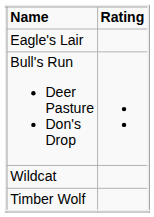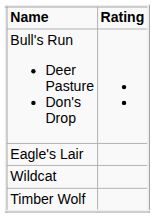 <table class="wikitable" style="margin:10px; float:left; border: inset; border-collapse:collapse;" border="2" width="17.5%">
 <tr>
 <td><strong>Name</strong></td>
 <td><strong>Rating</strong></td>
 </tr>
 <tr>
+<td>Bull's Run<br><ul><li>Deer Pasture</li><li>Don's Drop</li></ul></td>
+<td><br><ul><li></li><li></li></ul></td>
+</tr>
+<tr>
 <td>Eagle's Lair</td>
 <td></td>
-</tr>
-<tr>
-<td>Bull's Run<br><ul><li>Deer Pasture</li><li>Don's Drop</li></ul></td>
-<td><br><ul><li></li><li></li></ul></td>
 </tr>
 <tr>
 <td>Wildcat</td>
 <td></td>
 </tr>
 <tr>
 <td>Timber Wolf</td>
 <td></td>
 </tr>
 </table>
